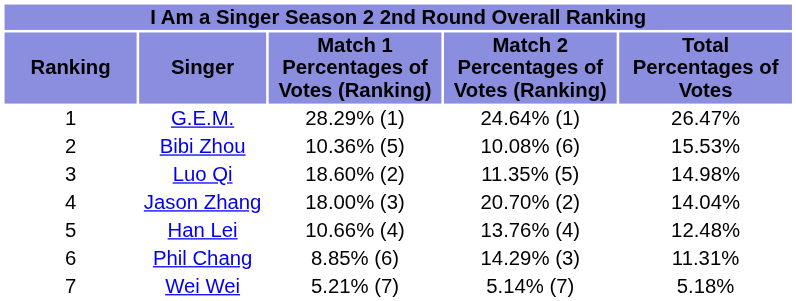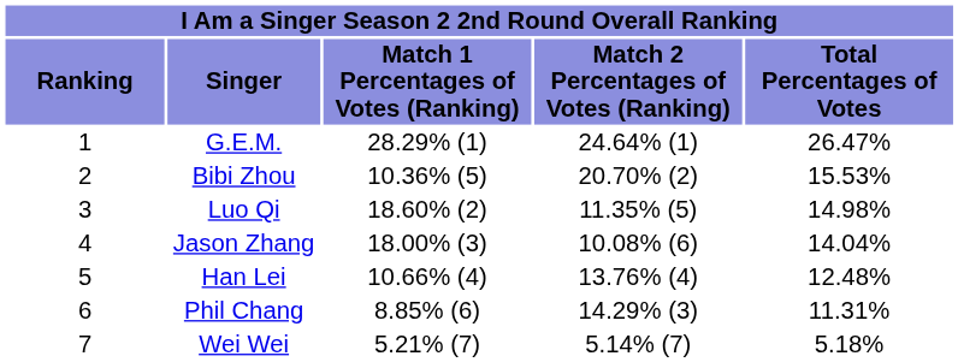 <table class="wikitalble" width="100%" style="text-align:center">
 <tr align=center style="background:#8B8EDE">
 <td colspan="5"><div><strong>I Am a Singer Season 2 2nd Round Overall Ranking</strong></div></td>
 </tr>
 <tr align=center style="background:#8B8EDE">
 <td style="width:10%"><strong>Ranking</strong></td>
 <td style="width:10%"><strong>Singer</strong></td>
 <td style="width:10%"><strong>Match 1 Percentages of Votes (Ranking)</strong></td>
 <td style="width:10%"><strong>Match 2 Percentages of Votes (Ranking)</strong></td>
 <td style="width:10%"><strong>Total Percentages of Votes</strong></td>
 </tr>
 <tr>
 <td>1</td>
 <td><a href='#'>G.E.M.</a></td>
 <td>28.29% (1)</td>
 <td>24.64% (1)</td>
 <td>26.47%</td>
 </tr>
 <tr>
 <td>2</td>
 <td><a href='#'>Bibi Zhou</a></td>
 <td>10.36% (5)</td>
-<td>10.08% (6)</td>
+<td>20.70% (2)</td>
 <td>15.53%</td>
 </tr>
 <tr>
 <td>3</td>
 <td><a href='#'>Luo Qi</a></td>
 <td>18.60% (2)</td>
 <td>11.35% (5)</td>
 <td>14.98%</td>
 </tr>
 <tr>
 <td>4</td>
 <td><a href='#'>Jason Zhang</a></td>
 <td>18.00% (3)</td>
-<td>20.70% (2)</td>
+<td>10.08% (6)</td>
 <td>14.04%</td>
 </tr>
 <tr>
 <td>5</td>
 <td><a href='#'>Han Lei</a></td>
 <td>10.66% (4)</td>
 <td>13.76% (4)</td>
 <td>12.48%</td>
 </tr>
 <tr>
 <td>6</td>
 <td><a href='#'>Phil Chang</a></td>
 <td>8.85% (6)</td>
 <td>14.29% (3)</td>
 <td>11.31%</td>
 </tr>
 <tr>
 <td>7</td>
 <td><a href='#'>Wei Wei</a></td>
 <td>5.21% (7)</td>
 <td>5.14% (7)</td>
 <td>5.18%</td>
 </tr>
 </table>
